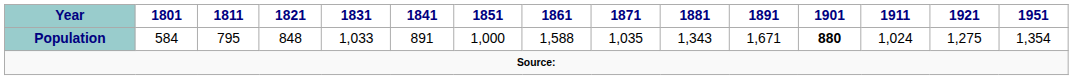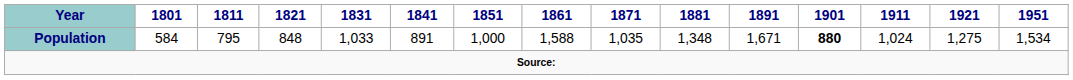 <table class="wikitable" style="font-size:90%; width:70%; border:0; text-align:center; line-height:120%;">
 <tr>
 <th style="background:#9cc; color:navy; height:17px;">Year</th>
 <th style="background:#fff; color:navy;">1801</th>
 <th style="background:#fff; color:navy;">1811</th>
 <th style="background:#fff; color:navy;">1821</th>
 <th style="background:#fff; color:navy;">1831</th>
 <th style="background:#fff; color:navy;">1841</th>
 <th style="background:#fff; color:navy;">1851</th>
 <th style="background:#fff; color:navy;">1861</th>
 <th style="background:#fff; color:navy;">1871</th>
 <th style="background:#fff; color:navy;">1881</th>
 <th style="background:#fff; color:navy;">1891</th>
 <th style="background:#fff; color:navy;">1901</th>
 <th style="background:#fff; color:navy;">1911</th>
 <th style="background:#fff; color:navy;">1921</th>
 <th style="background:#fff; color:navy;">1951</th>
 </tr>
 <tr style="text-align:center;">
 <th style="background:#9cc; color:navy; height:17px;">Population</th>
 <td style="background:#fff; color:black;">584</td>
 <td style="background:#fff; color:black;">795</td>
 <td style="background:#fff; color:black;">848</td>
 <td style="background:#fff; color:black;">1,033</td>
 <td style="background:#fff; color:black;">891</td>
 <td style="background:#fff; color:black;">1,000</td>
 <td style="background:#fff; color:black;">1,588</td>
 <td style="background:#fff; color:black;">1,035</td>
-<td style="background:#fff; color:black;">1,343</td>
+<td style="background:#fff; color:black;">1,348</td>
 <td style="background:#fff; color:black;">1,671</td>
 <td style="background:#fff; color:black;"><strong>880</strong></td>
 <td style="background:#fff; color:black;">1,024</td>
 <td style="background:#fff; color:black;">1,275</td>
-<td style="background:#fff; color:black;">1,354</td>
+<td style="background:#fff; color:black;">1,534</td>
 </tr>
 <tr>
 <td colspan="15" style="text-align:center;font-size:90%;"><small><strong>Source:</strong></small></td>
 </tr>
 </table>
